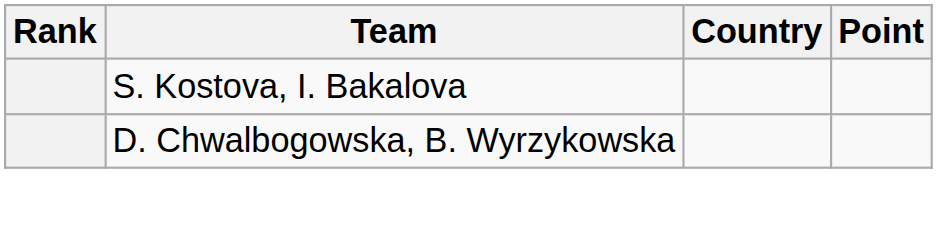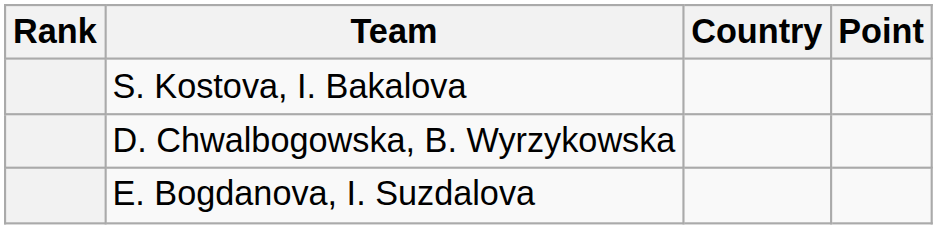 <table class="wikitable sortable">
 <tr>
 <th>Rank</th>
 <th>Team</th>
 <th>Country</th>
 <th>Point</th>
 </tr>
 <tr>
 <th></th>
 <td>S. Kostova, I. Bakalova</td>
 <td></td>
 <td></td>
 </tr>
 <tr>
 <th></th>
 <td>D. Chwalbogowska, B. Wyrzykowska</td>
 <td></td>
 <td></td>
 </tr>
+<tr>
+<th></th>
+<td>E. Bogdanova, I. Suzdalova</td>
+<td></td>
+<td></td>
+</tr>
 </table>
